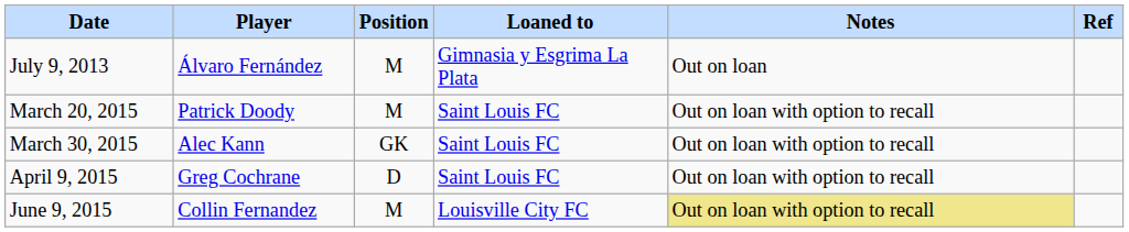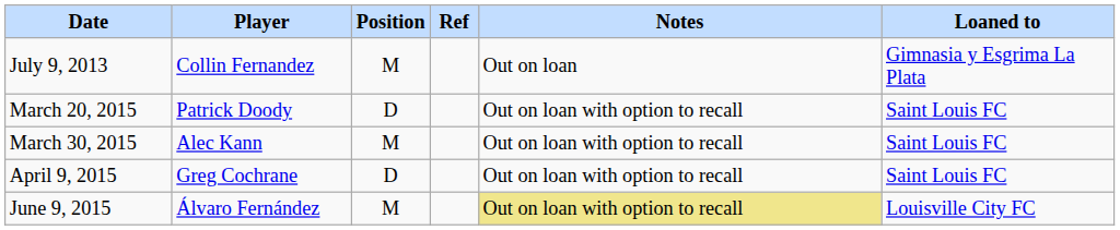 <table class="wikitable" style="text-align:left; font-size:95%;">
 <tr>
 <th style="background:#c2ddff; width:120px;">Date</th>
 <th style="background:#c2ddff; width:130px;">Player</th>
 <th style="background:#c2ddff; width:50px;">Position</th>
+<th style="background:#c2ddff; width:30px;">Ref</th>
+<th style="background:#c2ddff; width:300px;">Notes</th>
 <th style="background:#c2ddff; width:170px;">Loaned to</th>
-<th style="background:#c2ddff; width:300px;">Notes</th>
-<th style="background:#c2ddff; width:30px;">Ref</th>
 </tr>
 <tr>
 <td>July 9, 2013</td>
-<td> <a href='#'>Álvaro Fernández</a></td>
+<td> <a href='#'>Collin Fernandez</a></td>
 <td align=center>M</td>
+<td></td>
+<td>Out on loan</td>
 <td> <a href='#'>Gimnasia y Esgrima La Plata</a></td>
-<td>Out on loan</td>
-<td></td>
 </tr>
 <tr>
 <td>March 20, 2015</td>
 <td> <a href='#'>Patrick Doody</a></td>
-<td align=center>M</td>
+<td align=center>D</td>
+<td></td>
+<td>Out on loan with option to recall</td>
 <td> <a href='#'>Saint Louis FC</a></td>
-<td>Out on loan with option to recall</td>
-<td></td>
 </tr>
 <tr>
 <td>March 30, 2015</td>
 <td> <a href='#'>Alec Kann</a></td>
-<td align=center>GK</td>
+<td align=center>M</td>
+<td></td>
+<td>Out on loan with option to recall</td>
 <td> <a href='#'>Saint Louis FC</a></td>
-<td>Out on loan with option to recall</td>
-<td></td>
 </tr>
 <tr>
 <td>April 9, 2015</td>
 <td> <a href='#'>Greg Cochrane</a></td>
 <td align=center>D</td>
+<td></td>
+<td>Out on loan with option to recall</td>
 <td> <a href='#'>Saint Louis FC</a></td>
-<td>Out on loan with option to recall</td>
-<td></td>
 </tr>
 <tr>
 <td>June 9, 2015</td>
-<td> <a href='#'>Collin Fernandez</a></td>
+<td> <a href='#'>Álvaro Fernández</a></td>
 <td align=center>M</td>
+<td></td>
+<td style="background: khaki;">Out on loan with option to recall</td>
 <td> <a href='#'>Louisville City FC</a></td>
-<td style="background: khaki;">Out on loan with option to recall</td>
-<td></td>
 </tr>
 </table>
